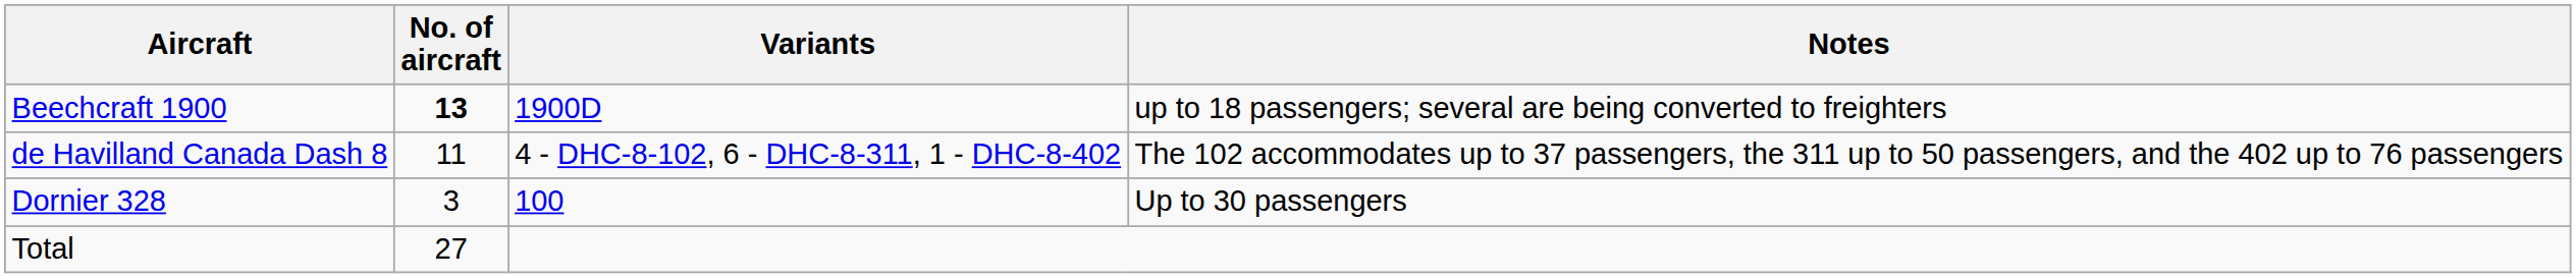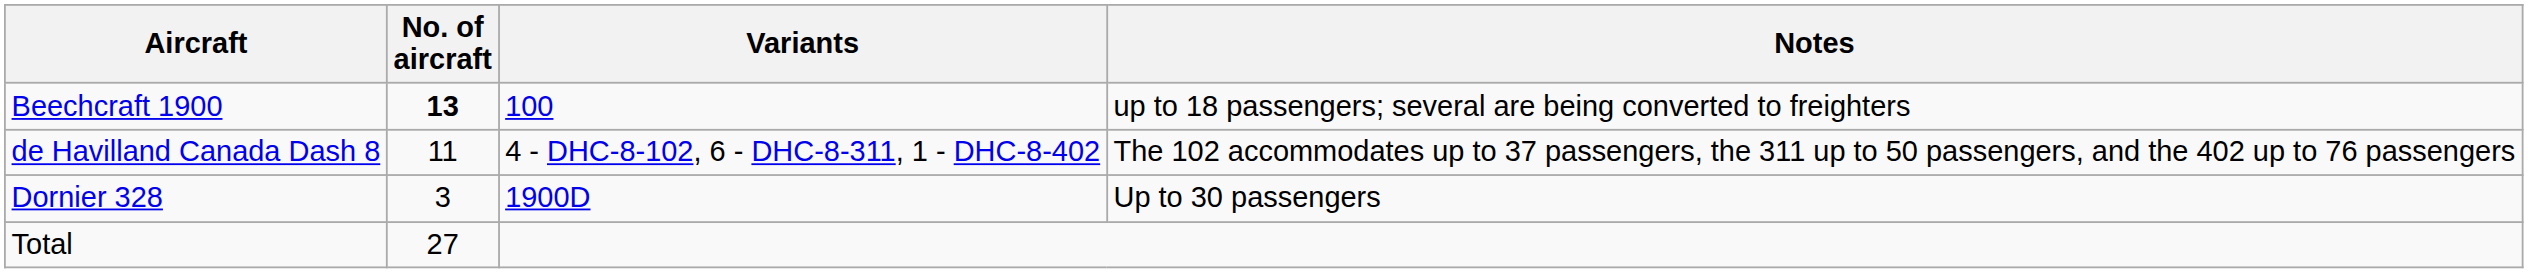 <table class="wikitable" style="border-collapse:collapse">
 <tr>
 <th>Aircraft</th>
 <th>No. of<br>aircraft</th>
 <th>Variants</th>
 <th>Notes</th>
 </tr>
 <tr>
 <td><a href='#'>Beechcraft 1900</a></td>
 <td align=center><strong>13</strong></td>
-<td><a href='#'>1900D</a></td>
+<td><a href='#'>100</a></td>
 <td>up to 18 passengers; several are being converted to freighters</td>
 </tr>
 <tr>
 <td><a href='#'>de Havilland Canada Dash 8</a></td>
 <td align=center>11</td>
 <td>4 - <a href='#'>DHC-8-102</a>, 6 - <a href='#'>DHC-8-311</a>, 1 - <a href='#'>DHC-8-402</a></td>
 <td>The 102 accommodates up to 37 passengers, the 311 up to 50 passengers, and the 402 up to 76 passengers</td>
 </tr>
 <tr>
 <td><a href='#'>Dornier 328</a></td>
 <td align=center>3</td>
-<td><a href='#'>100</a></td>
+<td><a href='#'>1900D</a></td>
 <td>Up to 30 passengers</td>
 </tr>
 <tr>
 <td>Total</td>
 <td align=center>27</td>
 <td colspan="2"></td>
 </tr>
 </table>
